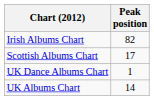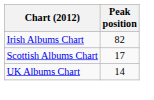 <table class="wikitable sortable">
 <tr>
 <th>Chart (2012)</th>
 <th>Peak<br>position</th>
 </tr>
 <tr>
 <td><a href='#'>Irish Albums Chart</a></td>
 <td style="text-align:center;">82</td>
 </tr>
 <tr>
 <td><a href='#'>Scottish Albums Chart</a></td>
 <td style="text-align:center;">17</td>
 </tr>
 <tr>
-<td><a href='#'>UK Dance Albums Chart</a></td>
-<td style="text-align:center;">1</td>
-</tr>
-<tr>
 <td><a href='#'>UK Albums Chart</a></td>
 <td style="text-align:center;">14</td>
 </tr>
 </table>
